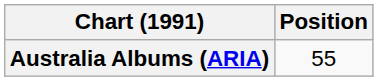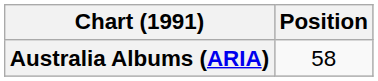 <table class="wikitable sortable plainrowheaders" style="text-align:center">
 <tr>
 <th scope="col">Chart (1991)</th>
 <th scope="col">Position</th>
 </tr>
 <tr>
 <th scope="row">Australia Albums (<a href='#'>ARIA</a>)</th>
-<td>55</td>
+<td>58</td>
 </tr>
 </table>
